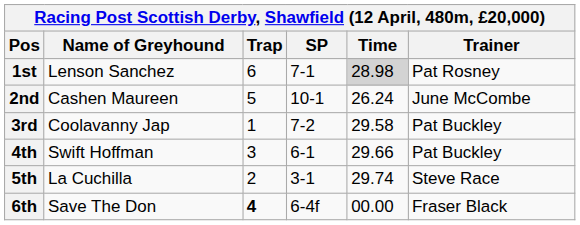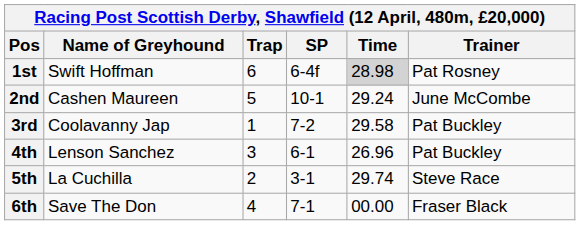 <table class="wikitable">
 <tr>
 <th colspan="6"><a href='#'>Racing Post Scottish Derby</a>, <a href='#'>Shawfield</a> (12 April, 480m, £20,000)</th>
 </tr>
 <tr>
 <th width=30>Pos</th>
 <th width=180>Name of Greyhound</th>
 <th width=30>Trap</th>
 <th width=50>SP</th>
 <th width=50>Time</th>
 <th width=150>Trainer</th>
 </tr>
 <tr>
 <th>1st</th>
-<td>Lenson Sanchez</td>
+<td>Swift Hoffman</td>
 <td>6</td>
-<td>7-1</td>
+<td>6-4f</td>
 <td style="background: lightgrey;">28.98</td>
 <td>Pat Rosney</td>
 </tr>
 <tr>
 <th>2nd</th>
 <td>Cashen Maureen</td>
 <td>5</td>
 <td>10-1</td>
-<td>26.24</td>
+<td>29.24</td>
 <td>June McCombe</td>
 </tr>
 <tr>
 <th>3rd</th>
 <td>Coolavanny Jap</td>
 <td>1</td>
 <td>7-2</td>
 <td>29.58</td>
 <td>Pat Buckley</td>
 </tr>
 <tr>
 <th>4th</th>
-<td>Swift Hoffman</td>
+<td>Lenson Sanchez</td>
 <td>3</td>
 <td>6-1</td>
-<td>29.66</td>
+<td>26.96</td>
 <td>Pat Buckley</td>
 </tr>
 <tr>
 <th>5th</th>
 <td>La Cuchilla</td>
 <td>2</td>
 <td>3-1</td>
 <td>29.74</td>
 <td>Steve Race</td>
 </tr>
 <tr>
 <th>6th</th>
 <td>Save The Don</td>
-<td><strong>4</strong></td>
-<td>6-4f</td>
+<td>4</td>
+<td>7-1</td>
 <td>00.00</td>
 <td>Fraser Black</td>
 </tr>
 </table>
